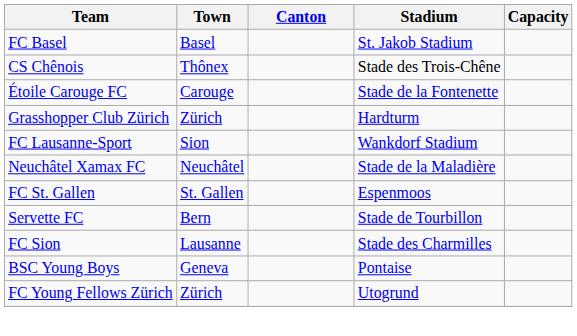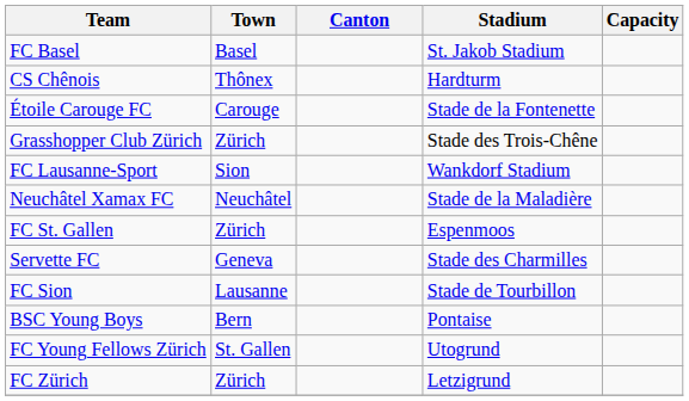 <table class="wikitable sortable" style="text-align: left;">
 <tr>
 <th>Team</th>
 <th>Town</th>
 <th width="100"><a href='#'>Canton</a></th>
 <th>Stadium</th>
 <th>Capacity</th>
 </tr>
 <tr>
 <td><a href='#'>FC Basel</a></td>
 <td><a href='#'>Basel</a></td>
 <td></td>
 <td><a href='#'>St. Jakob Stadium</a></td>
 <td></td>
 </tr>
 <tr>
 <td><a href='#'>CS Chênois</a></td>
 <td><a href='#'>Thônex</a></td>
 <td></td>
-<td>Stade des Trois-Chêne</td>
+<td><a href='#'>Hardturm</a></td>
 <td></td>
 </tr>
 <tr>
 <td><a href='#'>Étoile Carouge FC</a></td>
 <td><a href='#'>Carouge</a></td>
 <td></td>
 <td><a href='#'>Stade de la Fontenette</a></td>
 <td></td>
 </tr>
 <tr>
 <td><a href='#'>Grasshopper Club Zürich</a></td>
 <td><a href='#'>Zürich</a></td>
 <td></td>
-<td><a href='#'>Hardturm</a></td>
+<td>Stade des Trois-Chêne</td>
 <td></td>
 </tr>
 <tr>
 <td><a href='#'>FC Lausanne-Sport</a></td>
 <td><a href='#'>Sion</a></td>
 <td></td>
 <td><a href='#'>Wankdorf Stadium</a></td>
 <td></td>
 </tr>
 <tr>
 <td><a href='#'>Neuchâtel Xamax FC</a></td>
 <td><a href='#'>Neuchâtel</a></td>
 <td></td>
 <td><a href='#'>Stade de la Maladière</a></td>
 <td></td>
 </tr>
 <tr>
 <td><a href='#'>FC St. Gallen</a></td>
-<td><a href='#'>St. Gallen</a></td>
+<td><a href='#'>Zürich</a></td>
 <td></td>
 <td><a href='#'>Espenmoos</a></td>
 <td></td>
 </tr>
 <tr>
 <td><a href='#'>Servette FC</a></td>
-<td><a href='#'>Bern</a></td>
+<td><a href='#'>Geneva</a></td>
 <td></td>
-<td><a href='#'>Stade de Tourbillon</a></td>
+<td><a href='#'>Stade des Charmilles</a></td>
 <td></td>
 </tr>
 <tr>
 <td><a href='#'>FC Sion</a></td>
 <td><a href='#'>Lausanne</a></td>
 <td></td>
-<td><a href='#'>Stade des Charmilles</a></td>
+<td><a href='#'>Stade de Tourbillon</a></td>
 <td></td>
 </tr>
 <tr>
 <td><a href='#'>BSC Young Boys</a></td>
-<td><a href='#'>Geneva</a></td>
+<td><a href='#'>Bern</a></td>
 <td></td>
 <td><a href='#'>Pontaise</a></td>
 <td></td>
 </tr>
 <tr>
 <td><a href='#'>FC Young Fellows Zürich</a></td>
-<td><a href='#'>Zürich</a></td>
+<td><a href='#'>St. Gallen</a></td>
 <td></td>
 <td><a href='#'>Utogrund</a></td>
 <td></td>
 </tr>
 <tr>
+<td><a href='#'>FC Zürich</a></td>
+<td><a href='#'>Zürich</a></td>
+<td></td>
+<td><a href='#'>Letzigrund</a></td>
+<td></td>
+</tr>
+<tr>
 </tr>
 </table>
